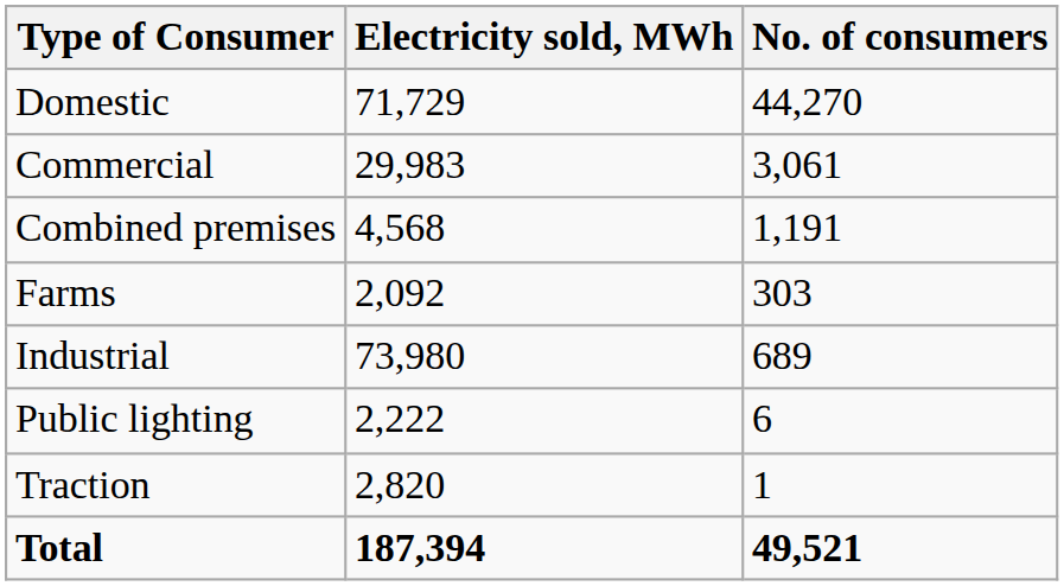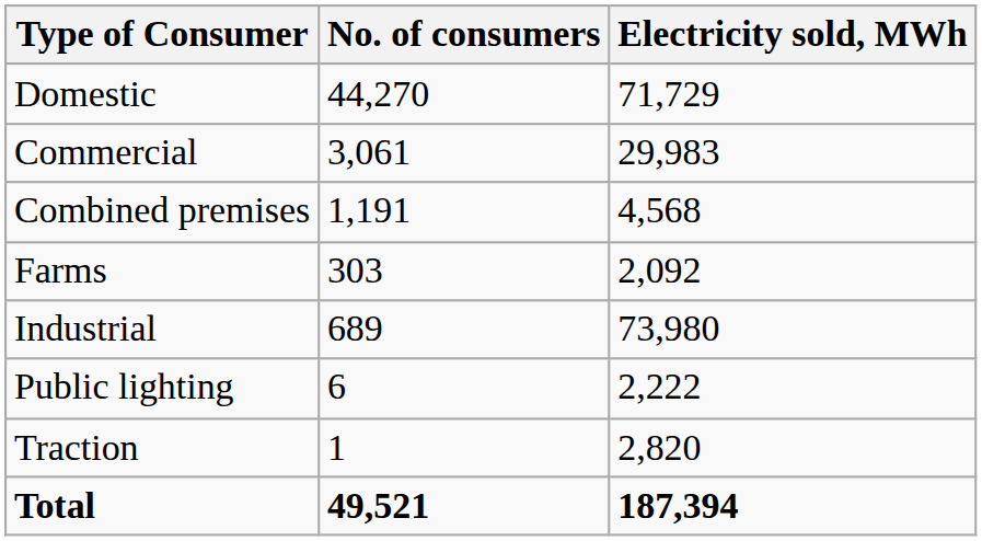 <table class="wikitable">
 <tr>
 <th>Type  of Consumer</th>
+<th>No.  of consumers</th>
 <th>Electricity  sold, MWh</th>
-<th>No.  of consumers</th>
 </tr>
 <tr>
 <td>Domestic</td>
+<td>44,270</td>
 <td>71,729</td>
-<td>44,270</td>
 </tr>
 <tr>
 <td>Commercial</td>
+<td>3,061</td>
 <td>29,983</td>
-<td>3,061</td>
 </tr>
 <tr>
 <td>Combined  premises</td>
+<td>1,191</td>
 <td>4,568</td>
-<td>1,191</td>
 </tr>
 <tr>
 <td>Farms</td>
+<td>303</td>
 <td>2,092</td>
-<td>303</td>
 </tr>
 <tr>
 <td>Industrial</td>
+<td>689</td>
 <td>73,980</td>
-<td>689</td>
 </tr>
 <tr>
 <td>Public  lighting</td>
+<td>6</td>
 <td>2,222</td>
-<td>6</td>
 </tr>
 <tr>
 <td>Traction</td>
+<td>1</td>
 <td>2,820</td>
-<td>1</td>
 </tr>
 <tr>
 <td><strong>Total</strong></td>
+<td><strong>49,521</strong></td>
 <td><strong>187,394</strong></td>
-<td><strong>49,521</strong></td>
 </tr>
 </table>
